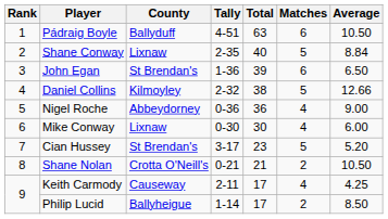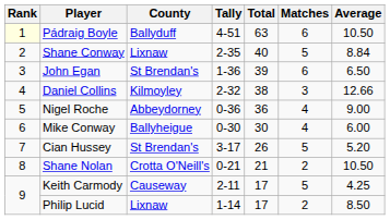 <table class="wikitable">
 <tr>
 <th>Rank</th>
 <th>Player</th>
 <th>County</th>
 <th>Tally</th>
 <th>Total</th>
 <th>Matches</th>
 <th>Average</th>
 </tr>
 <tr>
-<td rowspan=1 align=center>1</td>
+<td rowspan=1 align=center style="background: lightyellow;">1</td>
 <td><a href='#'>Pádraig Boyle</a></td>
 <td><a href='#'>Ballyduff</a></td>
 <td align=center>4-51</td>
 <td align=center>63</td>
 <td align=center>6</td>
 <td align=center>10.50</td>
 </tr>
 <tr>
 <td rowspan=1 align=center>2</td>
 <td><a href='#'>Shane Conway</a></td>
 <td><a href='#'>Lixnaw</a></td>
 <td align=center>2-35</td>
 <td align=center>40</td>
 <td align=center>5</td>
 <td align=center>8.84</td>
 </tr>
 <tr>
 <td rowspan=1 align=center>3</td>
 <td><a href='#'>John Egan</a></td>
 <td><a href='#'>St Brendan's</a></td>
 <td align=center>1-36</td>
 <td align=center>39</td>
 <td align=center>6</td>
 <td align=center>6.50</td>
 </tr>
 <tr>
 <td rowspan=1 align=center>4</td>
 <td><a href='#'>Daniel Collins</a></td>
 <td><a href='#'>Kilmoyley</a></td>
 <td align=center>2-32</td>
 <td align=center>38</td>
-<td align=center>5</td>
+<td align=center>3</td>
 <td align=center>12.66</td>
 </tr>
 <tr>
 <td rowspan=1 align=center>5</td>
 <td>Nigel Roche</td>
 <td><a href='#'>Abbeydorney</a></td>
 <td align=center>0-36</td>
 <td align=center>36</td>
 <td align=center>4</td>
 <td align=center>9.00</td>
 </tr>
 <tr>
 <td rowspan=1 align=center>6</td>
 <td>Mike Conway</td>
-<td><a href='#'>Lixnaw</a></td>
+<td><a href='#'>Ballyheigue</a></td>
 <td align=center>0-30</td>
 <td align=center>30</td>
 <td align=center>4</td>
 <td align=center>6.00</td>
 </tr>
 <tr>
 <td rowspan=1 align=center>7</td>
 <td>Cian Hussey</td>
 <td><a href='#'>St Brendan's</a></td>
 <td align=center>3-17</td>
-<td align=center>23</td>
+<td align=center>26</td>
 <td align=center>5</td>
 <td align=center>5.20</td>
 </tr>
 <tr>
 <td rowspan=1 align=center>8</td>
 <td><a href='#'>Shane Nolan</a></td>
 <td><a href='#'>Crotta O'Neill's</a></td>
 <td align=center>0-21</td>
 <td align=center>21</td>
 <td align=center>2</td>
 <td align=center>10.50</td>
 </tr>
 <tr>
 <td rowspan=2 align=center>9</td>
 <td>Keith Carmody</td>
 <td><a href='#'>Causeway</a></td>
 <td align=center>2-11</td>
 <td align=center>17</td>
-<td align=center>4</td>
+<td align=center>5</td>
 <td align=center>4.25</td>
 </tr>
 <tr>
 <td>Philip Lucid</td>
-<td><a href='#'>Ballyheigue</a></td>
+<td><a href='#'>Lixnaw</a></td>
 <td align=center>1-14</td>
 <td align=center>17</td>
 <td align=center>2</td>
 <td align=center>8.50</td>
 </tr>
 </table>
